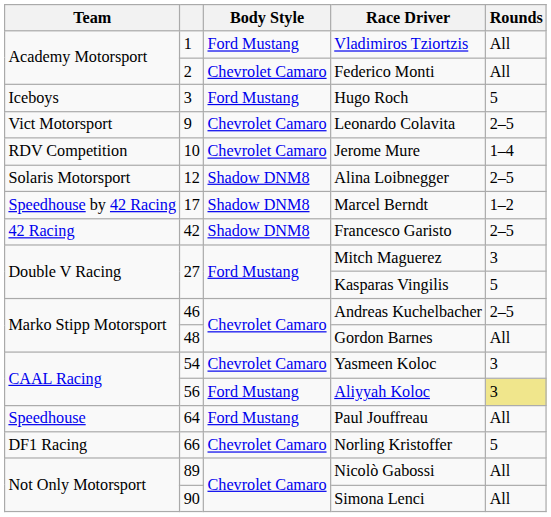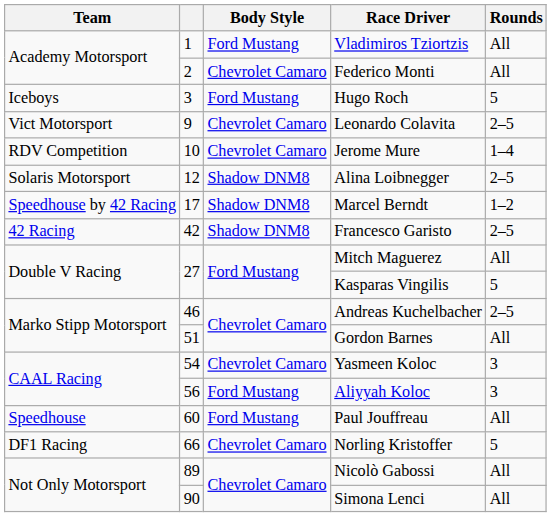 <table class="wikitable" style="font-size: 85%">
 <tr>
 <th>Team</th>
 <th></th>
 <th>Body Style</th>
 <th>Race Driver</th>
 <th>Rounds</th>
 </tr>
 <tr>
 <td rowspan="2"> Academy Motorsport</td>
 <td>1</td>
 <td><a href='#'>Ford Mustang</a></td>
 <td> <a href='#'>Vladimiros Tziortzis</a></td>
 <td>All</td>
 </tr>
 <tr>
 <td>2</td>
 <td><a href='#'>Chevrolet Camaro</a></td>
 <td> Federico Monti</td>
 <td>All</td>
 </tr>
 <tr>
 <td> Iceboys</td>
 <td>3</td>
 <td><a href='#'>Ford Mustang</a></td>
 <td> Hugo Roch</td>
 <td>5</td>
 </tr>
 <tr>
 <td> Vict Motorsport</td>
 <td>9</td>
 <td><a href='#'>Chevrolet Camaro</a></td>
 <td> Leonardo Colavita</td>
 <td>2–5</td>
 </tr>
 <tr>
 <td> RDV Competition</td>
 <td>10</td>
 <td><a href='#'>Chevrolet Camaro</a></td>
 <td> Jerome Mure</td>
 <td>1–4</td>
 </tr>
 <tr>
 <td> Solaris Motorsport</td>
 <td>12</td>
 <td><a href='#'>Shadow DNM8</a></td>
 <td> Alina Loibnegger</td>
 <td>2–5</td>
 </tr>
 <tr>
 <td> <a href='#'>Speedhouse</a> by <a href='#'>42 Racing</a></td>
 <td>17</td>
 <td><a href='#'>Shadow DNM8</a></td>
 <td> Marcel Berndt</td>
 <td>1–2</td>
 </tr>
 <tr>
 <td> <a href='#'>42 Racing</a></td>
 <td>42</td>
 <td><a href='#'>Shadow DNM8</a></td>
 <td> Francesco Garisto</td>
 <td>2–5</td>
 </tr>
 <tr>
 <td rowspan=2> Double V Racing</td>
 <td rowspan=2>27</td>
 <td rowspan=2><a href='#'>Ford Mustang</a></td>
 <td> Mitch Maguerez</td>
-<td>3</td>
+<td>All</td>
 </tr>
 <tr>
 <td> Kasparas Vingilis</td>
 <td>5</td>
 </tr>
 <tr>
 <td rowspan="2"> Marko Stipp Motorsport</td>
 <td>46</td>
 <td rowspan="2"><a href='#'>Chevrolet Camaro</a></td>
 <td> Andreas Kuchelbacher</td>
 <td>2–5</td>
 </tr>
 <tr>
-<td>48</td>
+<td>51</td>
 <td> Gordon Barnes</td>
 <td>All</td>
 </tr>
 <tr>
 <td rowspan=2> <a href='#'>CAAL Racing</a></td>
 <td>54</td>
 <td><a href='#'>Chevrolet Camaro</a></td>
 <td> Yasmeen Koloc</td>
 <td>3</td>
 </tr>
 <tr>
 <td>56</td>
 <td><a href='#'>Ford Mustang</a></td>
 <td> <a href='#'>Aliyyah Koloc</a></td>
-<td style="background: khaki;">3</td>
+<td>3</td>
 </tr>
 <tr>
 <td> <a href='#'>Speedhouse</a></td>
-<td>64</td>
+<td>60</td>
 <td><a href='#'>Ford Mustang</a></td>
 <td> Paul Jouffreau</td>
 <td>All</td>
 </tr>
 <tr>
 <td> DF1 Racing</td>
 <td>66</td>
 <td><a href='#'>Chevrolet Camaro</a></td>
 <td> Norling Kristoffer</td>
 <td>5</td>
 </tr>
 <tr>
 <td rowspan="2"> Not Only Motorsport</td>
 <td>89</td>
 <td rowspan="2"><a href='#'>Chevrolet Camaro</a></td>
 <td> Nicolò Gabossi</td>
 <td>All</td>
 </tr>
 <tr>
 <td>90</td>
 <td> Simona Lenci</td>
 <td>All</td>
 </tr>
 </table>
